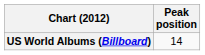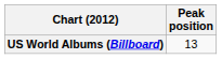 <table class="wikitable sortable plainrowheaders" style="text-align:center">
 <tr>
 <th scope="col">Chart (2012)</th>
 <th scope="col">Peak<br> position</th>
 </tr>
 <tr>
 <th scope="row">US World Albums (<em><a href='#'>Billboard</a></em>)</th>
-<td style="text-align:center;">14</td>
+<td style="text-align:center;">13</td>
 </tr>
 </table>
